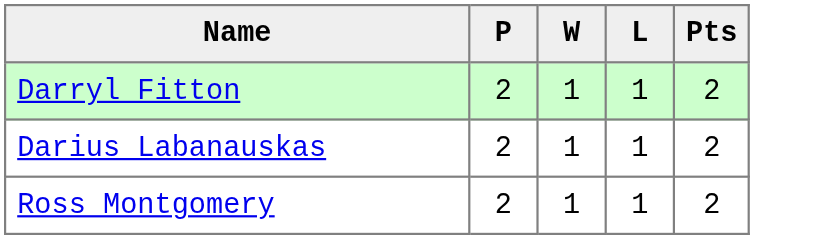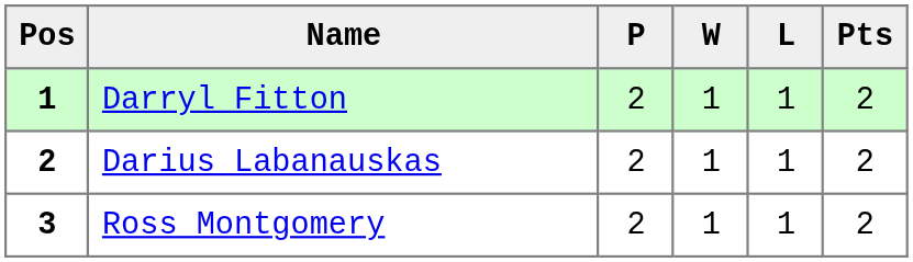 <table style=border-collapse:collapse border=1 cellspacing=0 cellpadding=5>
 <tr align=center bgcolor=#efefef>
+<th width=20>Pos</th>
 <th width=200>Name</th>
 <th width=20>P</th>
 <th width=20>W</th>
 <th width=20>L</th>
 <th width=20>Pts</th>
 </tr>
 <tr align=center style="background: #ccffcc;">
+<td><strong>1</strong></td>
 <td align="left">  <a href='#'>Darryl Fitton</a></td>
 <td>2</td>
 <td>1</td>
 <td>1</td>
 <td>2</td>
 </tr>
 <tr align=center>
+<td><strong>2</strong></td>
 <td align="left"> <a href='#'>Darius Labanauskas</a></td>
 <td>2</td>
 <td>1</td>
 <td>1</td>
 <td>2</td>
 </tr>
 <tr align=center>
+<td><strong>3</strong></td>
 <td align="left"> <a href='#'>Ross Montgomery</a></td>
 <td>2</td>
 <td>1</td>
 <td>1</td>
 <td>2</td>
 </tr>
 </table>
